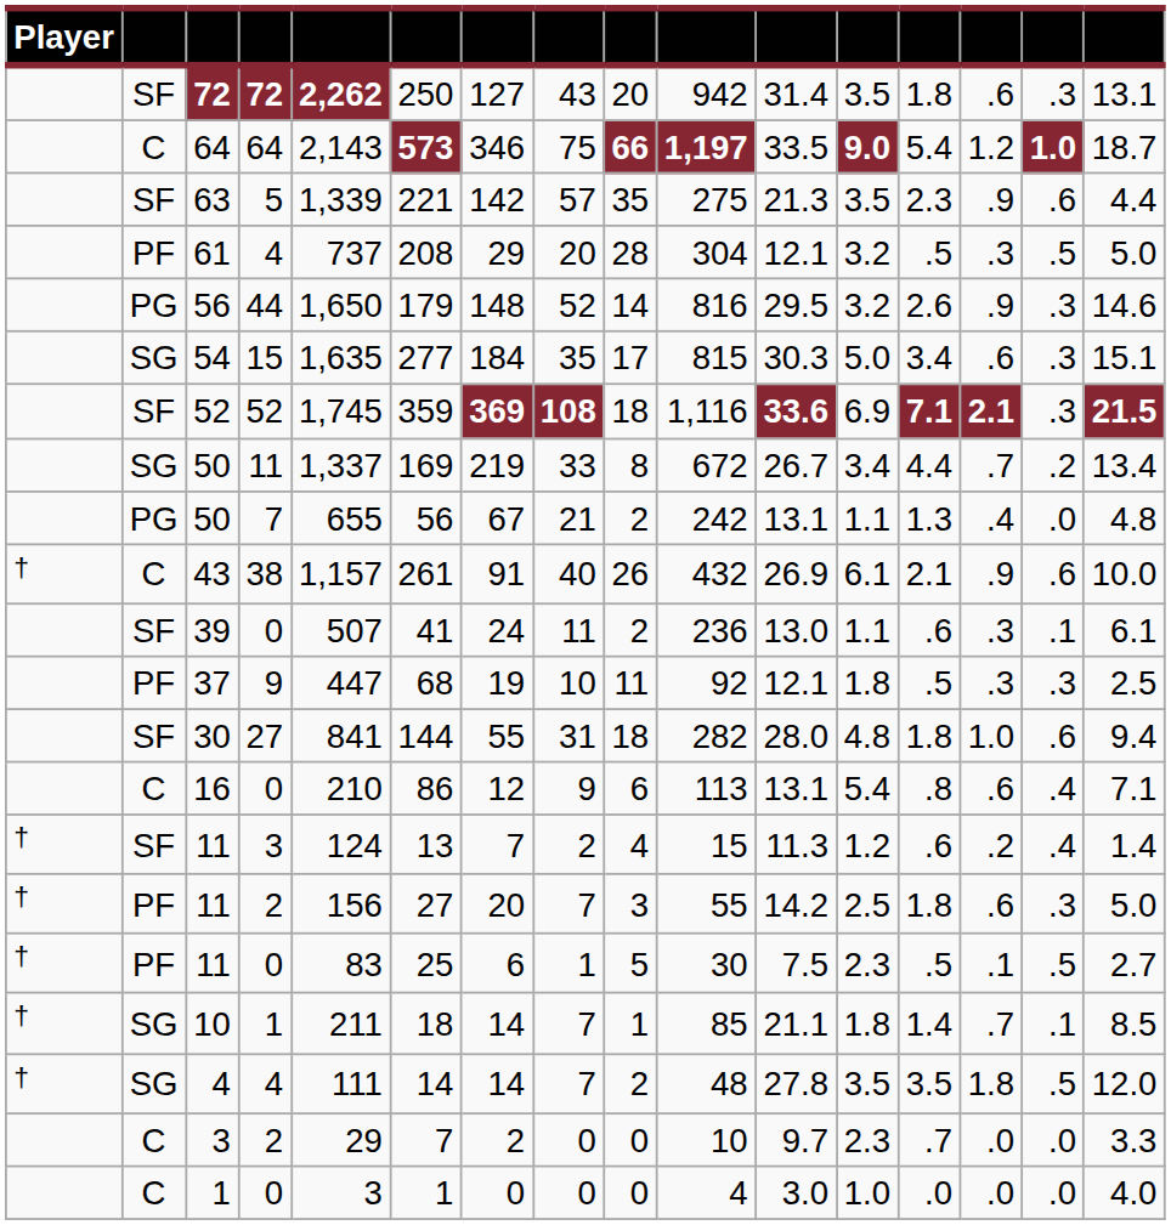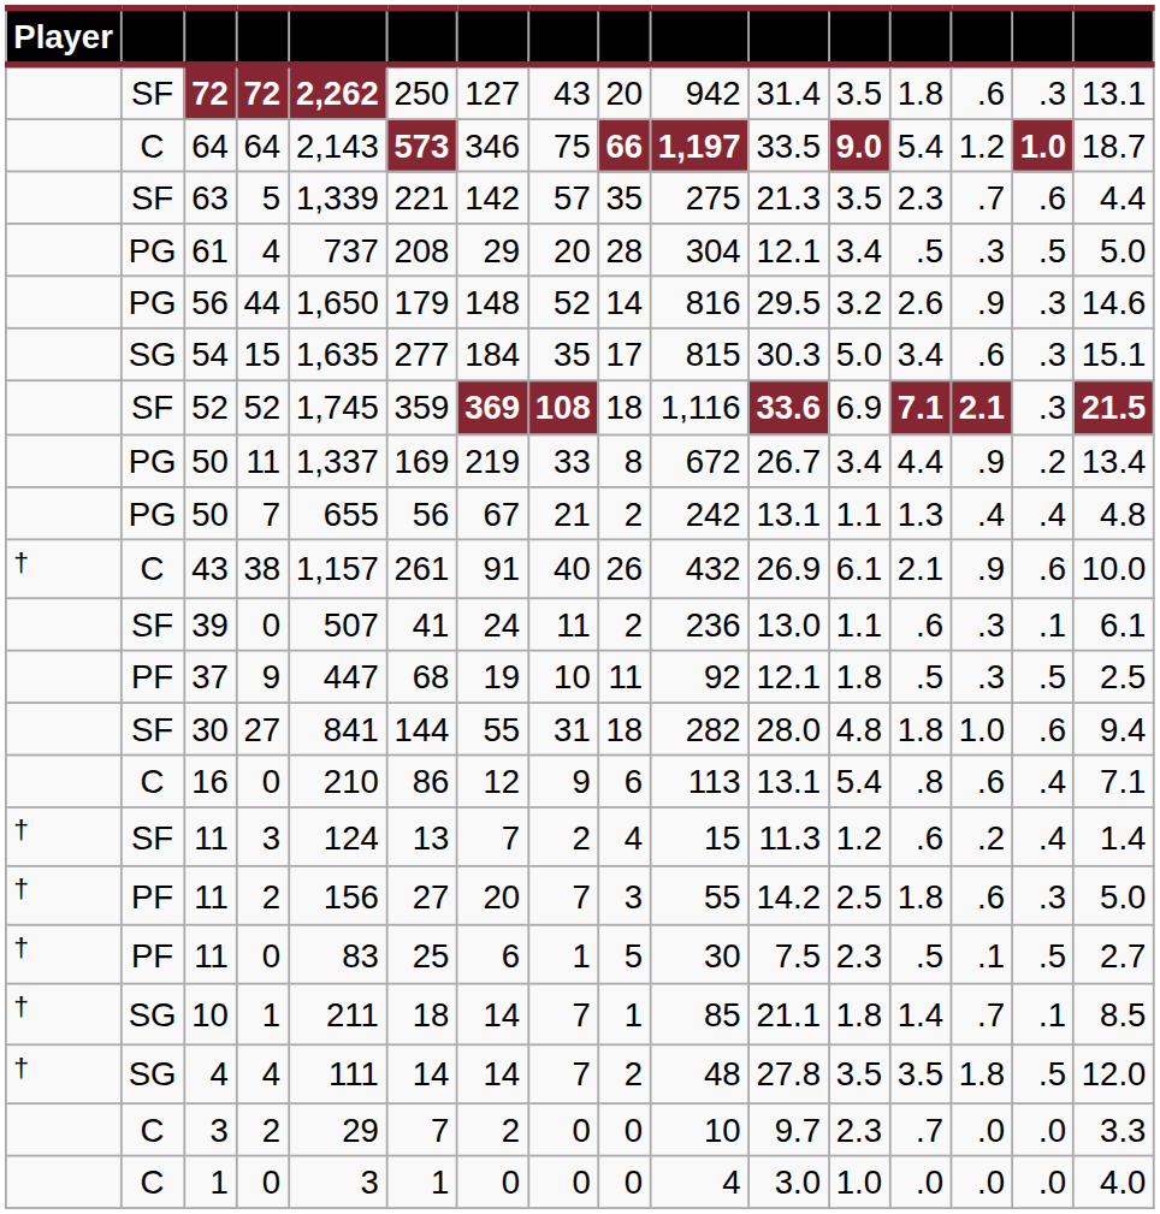 <table class="wikitable sortable" style="font-size: 95%; text-align:right;">
 <tr>
 <th style="background:#010101; color:#FFFFFF; border-top:#862633 3px solid; border-bottom:#862633 3px solid;">Player</th>
 <th style="background:#010101; color:#FFFFFF; border-top:#862633 3px solid; border-bottom:#862633 3px solid;"></th>
 <th style="background:#010101; color:#FFFFFF; border-top:#862633 3px solid; border-bottom:#862633 3px solid;"></th>
 <th style="background:#010101; color:#FFFFFF; border-top:#862633 3px solid; border-bottom:#862633 3px solid;"></th>
 <th style="background:#010101; color:#FFFFFF; border-top:#862633 3px solid; border-bottom:#862633 3px solid;"></th>
 <th style="background:#010101; color:#FFFFFF; border-top:#862633 3px solid; border-bottom:#862633 3px solid;"></th>
 <th style="background:#010101; color:#FFFFFF; border-top:#862633 3px solid; border-bottom:#862633 3px solid;"></th>
 <th style="background:#010101; color:#FFFFFF; border-top:#862633 3px solid; border-bottom:#862633 3px solid;"></th>
 <th style="background:#010101; color:#FFFFFF; border-top:#862633 3px solid; border-bottom:#862633 3px solid;"></th>
 <th style="background:#010101; color:#FFFFFF; border-top:#862633 3px solid; border-bottom:#862633 3px solid;"></th>
 <th style="background:#010101; color:#FFFFFF; border-top:#862633 3px solid; border-bottom:#862633 3px solid;"></th>
 <th style="background:#010101; color:#FFFFFF; border-top:#862633 3px solid; border-bottom:#862633 3px solid;"></th>
 <th style="background:#010101; color:#FFFFFF; border-top:#862633 3px solid; border-bottom:#862633 3px solid;"></th>
 <th style="background:#010101; color:#FFFFFF; border-top:#862633 3px solid; border-bottom:#862633 3px solid;"></th>
 <th style="background:#010101; color:#FFFFFF; border-top:#862633 3px solid; border-bottom:#862633 3px solid;"></th>
 <th style="background:#010101; color:#FFFFFF; border-top:#862633 3px solid; border-bottom:#862633 3px solid;"></th>
 </tr>
 <tr>
 <td style="text-align:left;"></td>
 <td style="text-align:center;">SF</td>
 <td style="background:#862633; color:#FFFFFF;"><strong>72</strong></td>
 <td style="background:#862633; color:#FFFFFF;"><strong>72</strong></td>
 <td style="background:#862633; color:#FFFFFF;"><strong>2,262</strong></td>
 <td>250</td>
 <td>127</td>
 <td>43</td>
 <td>20</td>
 <td>942</td>
 <td>31.4</td>
 <td>3.5</td>
 <td>1.8</td>
 <td>.6</td>
 <td>.3</td>
 <td>13.1</td>
 </tr>
 <tr>
 <td style="text-align:left;"></td>
 <td style="text-align:center;">C</td>
 <td>64</td>
 <td>64</td>
 <td>2,143</td>
 <td style="background:#862633; color:#FFFFFF;"><strong>573</strong></td>
 <td>346</td>
 <td>75</td>
 <td style="background:#862633; color:#FFFFFF;"><strong>66</strong></td>
 <td style="background:#862633; color:#FFFFFF;"><strong>1,197</strong></td>
 <td>33.5</td>
 <td style="background:#862633; color:#FFFFFF;"><strong>9.0</strong></td>
 <td>5.4</td>
 <td>1.2</td>
 <td style="background:#862633; color:#FFFFFF;"><strong>1.0</strong></td>
 <td>18.7</td>
 </tr>
 <tr>
 <td style="text-align:left;"></td>
 <td style="text-align:center;">SF</td>
 <td>63</td>
 <td>5</td>
 <td>1,339</td>
 <td>221</td>
 <td>142</td>
 <td>57</td>
 <td>35</td>
 <td>275</td>
 <td>21.3</td>
 <td>3.5</td>
 <td>2.3</td>
-<td>.9</td>
+<td>.7</td>
 <td>.6</td>
 <td>4.4</td>
 </tr>
 <tr>
 <td style="text-align:left;"></td>
-<td style="text-align:center;">PF</td>
+<td style="text-align:center;">PG</td>
 <td>61</td>
 <td>4</td>
 <td>737</td>
 <td>208</td>
 <td>29</td>
 <td>20</td>
 <td>28</td>
 <td>304</td>
 <td>12.1</td>
-<td>3.2</td>
+<td>3.4</td>
 <td>.5</td>
 <td>.3</td>
 <td>.5</td>
 <td>5.0</td>
 </tr>
 <tr>
 <td style="text-align:left;"></td>
 <td style="text-align:center;">PG</td>
 <td>56</td>
 <td>44</td>
 <td>1,650</td>
 <td>179</td>
 <td>148</td>
 <td>52</td>
 <td>14</td>
 <td>816</td>
 <td>29.5</td>
 <td>3.2</td>
 <td>2.6</td>
 <td>.9</td>
 <td>.3</td>
 <td>14.6</td>
 </tr>
 <tr>
 <td style="text-align:left;"></td>
 <td style="text-align:center;">SG</td>
 <td>54</td>
 <td>15</td>
 <td>1,635</td>
 <td>277</td>
 <td>184</td>
 <td>35</td>
 <td>17</td>
 <td>815</td>
 <td>30.3</td>
 <td>5.0</td>
 <td>3.4</td>
 <td>.6</td>
 <td>.3</td>
 <td>15.1</td>
 </tr>
 <tr>
 <td style="text-align:left;"></td>
 <td style="text-align:center;">SF</td>
 <td>52</td>
 <td>52</td>
 <td>1,745</td>
 <td>359</td>
 <td style="background:#862633; color:#FFFFFF;"><strong>369</strong></td>
 <td style="background:#862633; color:#FFFFFF;"><strong>108</strong></td>
 <td>18</td>
 <td>1,116</td>
 <td style="background:#862633; color:#FFFFFF;"><strong>33.6</strong></td>
 <td>6.9</td>
 <td style="background:#862633; color:#FFFFFF;"><strong>7.1</strong></td>
 <td style="background:#862633; color:#FFFFFF;"><strong>2.1</strong></td>
 <td>.3</td>
 <td style="background:#862633; color:#FFFFFF;"><strong>21.5</strong></td>
 </tr>
 <tr>
 <td style="text-align:left;"></td>
-<td style="text-align:center;">SG</td>
+<td style="text-align:center;">PG</td>
 <td>50</td>
 <td>11</td>
 <td>1,337</td>
 <td>169</td>
 <td>219</td>
 <td>33</td>
 <td>8</td>
 <td>672</td>
 <td>26.7</td>
 <td>3.4</td>
 <td>4.4</td>
-<td>.7</td>
+<td>.9</td>
 <td>.2</td>
 <td>13.4</td>
 </tr>
 <tr>
 <td style="text-align:left;"></td>
 <td style="text-align:center;">PG</td>
 <td>50</td>
 <td>7</td>
 <td>655</td>
 <td>56</td>
 <td>67</td>
 <td>21</td>
 <td>2</td>
 <td>242</td>
 <td>13.1</td>
 <td>1.1</td>
 <td>1.3</td>
 <td>.4</td>
-<td>.0</td>
+<td>.4</td>
 <td>4.8</td>
 </tr>
 <tr>
 <td style="text-align:left;"><sup>†</sup></td>
 <td style="text-align:center;">C</td>
 <td>43</td>
 <td>38</td>
 <td>1,157</td>
 <td>261</td>
 <td>91</td>
 <td>40</td>
 <td>26</td>
 <td>432</td>
 <td>26.9</td>
 <td>6.1</td>
 <td>2.1</td>
 <td>.9</td>
 <td>.6</td>
 <td>10.0</td>
 </tr>
 <tr>
 <td style="text-align:left;"></td>
 <td style="text-align:center;">SF</td>
 <td>39</td>
 <td>0</td>
 <td>507</td>
 <td>41</td>
 <td>24</td>
 <td>11</td>
 <td>2</td>
 <td>236</td>
 <td>13.0</td>
 <td>1.1</td>
 <td>.6</td>
 <td>.3</td>
 <td>.1</td>
 <td>6.1</td>
 </tr>
 <tr>
 <td style="text-align:left;"></td>
 <td style="text-align:center;">PF</td>
 <td>37</td>
 <td>9</td>
 <td>447</td>
 <td>68</td>
 <td>19</td>
 <td>10</td>
 <td>11</td>
 <td>92</td>
 <td>12.1</td>
 <td>1.8</td>
 <td>.5</td>
 <td>.3</td>
-<td>.3</td>
+<td>.5</td>
 <td>2.5</td>
 </tr>
 <tr>
 <td style="text-align:left;"></td>
 <td style="text-align:center;">SF</td>
 <td>30</td>
 <td>27</td>
 <td>841</td>
 <td>144</td>
 <td>55</td>
 <td>31</td>
 <td>18</td>
 <td>282</td>
 <td>28.0</td>
 <td>4.8</td>
 <td>1.8</td>
 <td>1.0</td>
 <td>.6</td>
 <td>9.4</td>
 </tr>
 <tr>
 <td style="text-align:left;"></td>
 <td style="text-align:center;">C</td>
 <td>16</td>
 <td>0</td>
 <td>210</td>
 <td>86</td>
 <td>12</td>
 <td>9</td>
 <td>6</td>
 <td>113</td>
 <td>13.1</td>
 <td>5.4</td>
 <td>.8</td>
 <td>.6</td>
 <td>.4</td>
 <td>7.1</td>
 </tr>
 <tr>
 <td style="text-align:left;"><sup>†</sup></td>
 <td style="text-align:center;">SF</td>
 <td>11</td>
 <td>3</td>
 <td>124</td>
 <td>13</td>
 <td>7</td>
 <td>2</td>
 <td>4</td>
 <td>15</td>
 <td>11.3</td>
 <td>1.2</td>
 <td>.6</td>
 <td>.2</td>
 <td>.4</td>
 <td>1.4</td>
 </tr>
 <tr>
 <td style="text-align:left;"><sup>†</sup></td>
 <td style="text-align:center;">PF</td>
 <td>11</td>
 <td>2</td>
 <td>156</td>
 <td>27</td>
 <td>20</td>
 <td>7</td>
 <td>3</td>
 <td>55</td>
 <td>14.2</td>
 <td>2.5</td>
 <td>1.8</td>
 <td>.6</td>
 <td>.3</td>
 <td>5.0</td>
 </tr>
 <tr>
 <td style="text-align:left;"><sup>†</sup></td>
 <td style="text-align:center;">PF</td>
 <td>11</td>
 <td>0</td>
 <td>83</td>
 <td>25</td>
 <td>6</td>
 <td>1</td>
 <td>5</td>
 <td>30</td>
 <td>7.5</td>
 <td>2.3</td>
 <td>.5</td>
 <td>.1</td>
 <td>.5</td>
 <td>2.7</td>
 </tr>
 <tr>
 <td style="text-align:left;"><sup>†</sup></td>
 <td style="text-align:center;">SG</td>
 <td>10</td>
 <td>1</td>
 <td>211</td>
 <td>18</td>
 <td>14</td>
 <td>7</td>
 <td>1</td>
 <td>85</td>
 <td>21.1</td>
 <td>1.8</td>
 <td>1.4</td>
 <td>.7</td>
 <td>.1</td>
 <td>8.5</td>
 </tr>
 <tr>
 <td style="text-align:left;"><sup>†</sup></td>
 <td style="text-align:center;">SG</td>
 <td>4</td>
 <td>4</td>
 <td>111</td>
 <td>14</td>
 <td>14</td>
 <td>7</td>
 <td>2</td>
 <td>48</td>
 <td>27.8</td>
 <td>3.5</td>
 <td>3.5</td>
 <td>1.8</td>
 <td>.5</td>
 <td>12.0</td>
 </tr>
 <tr>
 <td style="text-align:left;"></td>
 <td style="text-align:center;">C</td>
 <td>3</td>
 <td>2</td>
 <td>29</td>
 <td>7</td>
 <td>2</td>
 <td>0</td>
 <td>0</td>
 <td>10</td>
 <td>9.7</td>
 <td>2.3</td>
 <td>.7</td>
 <td>.0</td>
 <td>.0</td>
 <td>3.3</td>
 </tr>
 <tr>
 <td style="text-align:left;"></td>
 <td style="text-align:center;">C</td>
 <td>1</td>
 <td>0</td>
 <td>3</td>
 <td>1</td>
 <td>0</td>
 <td>0</td>
 <td>0</td>
 <td>4</td>
 <td>3.0</td>
 <td>1.0</td>
 <td>.0</td>
 <td>.0</td>
 <td>.0</td>
 <td>4.0</td>
 </tr>
 </table>
